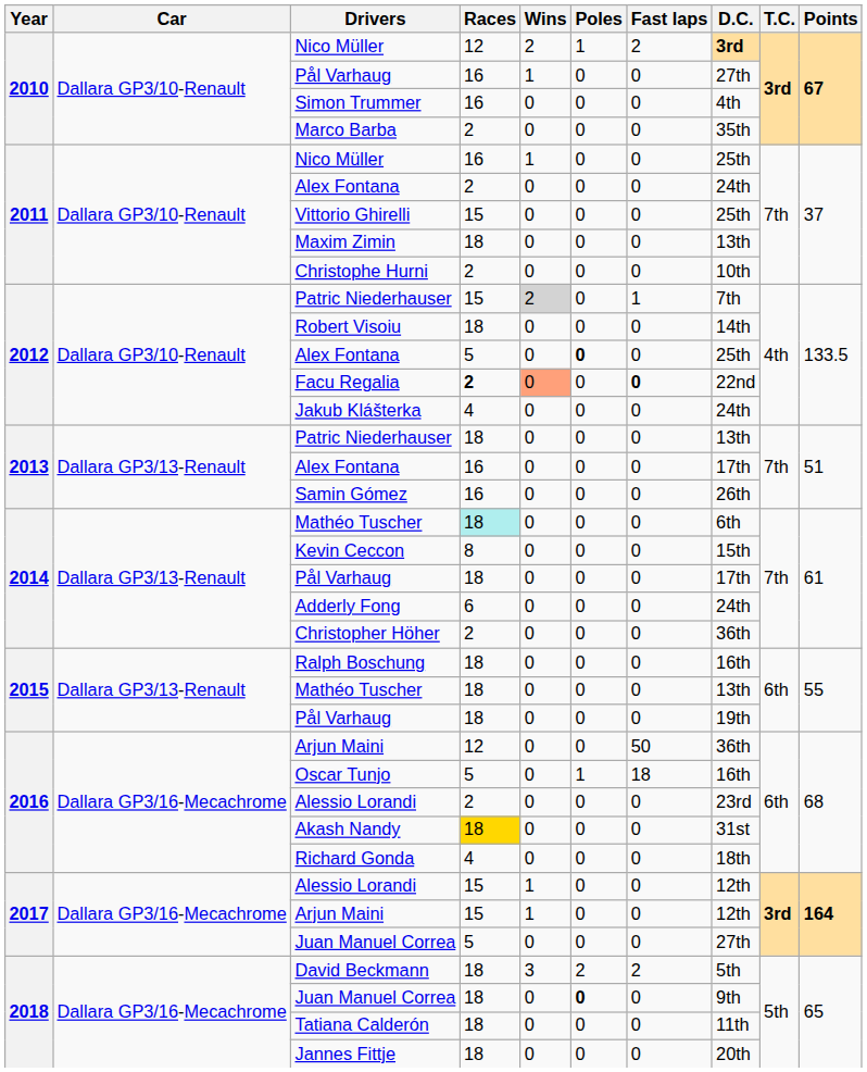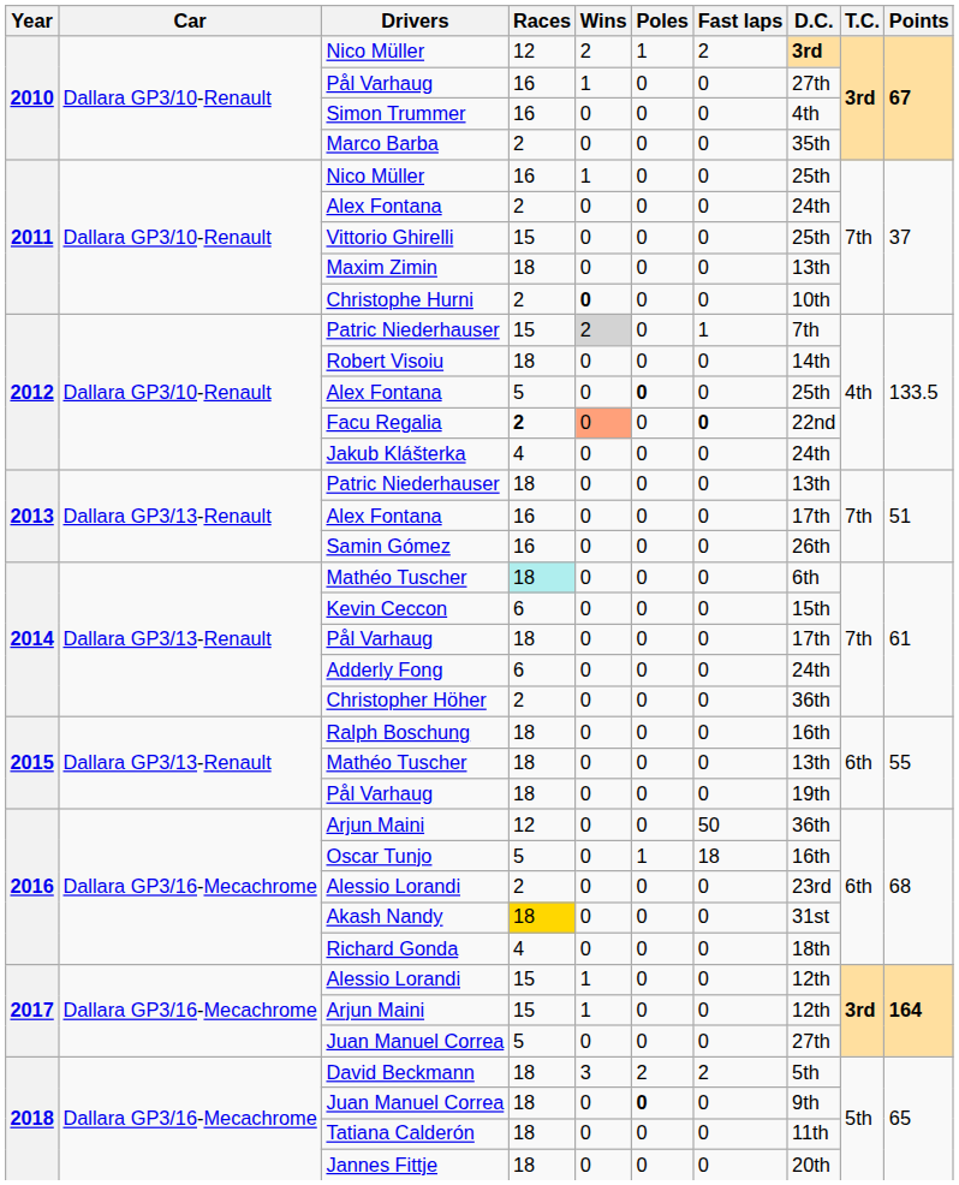 <table class="wikitable" style="font-size:85%">
 <tr>
 <th>Year</th>
 <th>Car</th>
 <th>Drivers</th>
 <th>Races</th>
 <th>Wins</th>
 <th>Poles</th>
 <th>Fast laps</th>
 <th>D.C.</th>
 <th>T.C.</th>
 <th>Points</th>
 </tr>
 <tr>
 <th rowspan="4"><a href='#'>2010</a></th>
 <td rowspan="4"><a href='#'>Dallara GP3/10</a>-<a href='#'>Renault</a></td>
 <td> <a href='#'>Nico Müller</a></td>
 <td>12</td>
 <td>2</td>
 <td>1</td>
 <td>2</td>
 <td style="background:#FFDF9F;"><strong>3rd</strong></td>
 <td rowspan=4 style="background:#FFDF9F;"><strong>3rd</strong></td>
 <td rowspan=4 style="background:#FFDF9F;"><strong>67</strong></td>
 </tr>
 <tr>
 <td> <a href='#'>Pål Varhaug</a></td>
 <td>16</td>
 <td>1</td>
 <td>0</td>
 <td>0</td>
 <td>27th</td>
 </tr>
 <tr>
 <td> <a href='#'>Simon Trummer</a></td>
 <td>16</td>
 <td>0</td>
 <td>0</td>
 <td>0</td>
 <td>4th</td>
 </tr>
 <tr>
 <td> <a href='#'>Marco Barba</a></td>
 <td>2</td>
 <td>0</td>
 <td>0</td>
 <td>0</td>
 <td>35th</td>
 </tr>
 <tr>
 <th rowspan="5"><a href='#'>2011</a></th>
 <td rowspan="5"><a href='#'>Dallara GP3/10</a>-<a href='#'>Renault</a></td>
 <td> <a href='#'>Nico Müller</a></td>
 <td>16</td>
 <td>1</td>
 <td>0</td>
 <td>0</td>
 <td>25th</td>
 <td rowspan=5>7th</td>
 <td rowspan=5>37</td>
 </tr>
 <tr>
 <td> <a href='#'>Alex Fontana</a></td>
 <td>2</td>
 <td>0</td>
 <td>0</td>
 <td>0</td>
 <td>24th</td>
 </tr>
 <tr>
 <td> <a href='#'>Vittorio Ghirelli</a></td>
 <td>15</td>
 <td>0</td>
 <td>0</td>
 <td>0</td>
 <td>25th</td>
 </tr>
 <tr>
 <td> <a href='#'>Maxim Zimin</a></td>
 <td>18</td>
 <td>0</td>
 <td>0</td>
 <td>0</td>
 <td>13th</td>
 </tr>
 <tr>
 <td> <a href='#'>Christophe Hurni</a></td>
 <td>2</td>
-<td>0</td>
+<td><strong>0</strong></td>
 <td>0</td>
 <td>0</td>
 <td>10th</td>
 </tr>
 <tr>
 <th rowspan=5><a href='#'>2012</a></th>
 <td rowspan=5><a href='#'>Dallara GP3/10</a>-<a href='#'>Renault</a></td>
 <td> <a href='#'>Patric Niederhauser</a></td>
 <td>15</td>
 <td style="background: lightgrey;">2</td>
 <td>0</td>
 <td>1</td>
 <td>7th</td>
 <td rowspan=5>4th</td>
 <td rowspan=5>133.5</td>
 </tr>
 <tr>
 <td> <a href='#'>Robert Visoiu</a></td>
 <td>18</td>
 <td>0</td>
 <td>0</td>
 <td>0</td>
 <td>14th</td>
 </tr>
 <tr>
 <td> <a href='#'>Alex Fontana</a></td>
 <td>5</td>
 <td>0</td>
 <td><strong>0</strong></td>
 <td>0</td>
 <td>25th</td>
 </tr>
 <tr>
 <td> <a href='#'>Facu Regalia</a></td>
 <td><strong>2</strong></td>
 <td style="background: lightsalmon;">0</td>
 <td>0</td>
 <td><strong>0</strong></td>
 <td>22nd</td>
 </tr>
 <tr>
 <td> <a href='#'>Jakub Klášterka</a></td>
 <td>4</td>
 <td>0</td>
 <td>0</td>
 <td>0</td>
 <td>24th</td>
 </tr>
 <tr>
 <th rowspan=3><a href='#'>2013</a></th>
 <td rowspan=3><a href='#'>Dallara GP3/13</a>-<a href='#'>Renault</a></td>
 <td> <a href='#'>Patric Niederhauser</a></td>
 <td>18</td>
 <td>0</td>
 <td>0</td>
 <td>0</td>
 <td>13th</td>
 <td rowspan=3>7th</td>
 <td rowspan=3>51</td>
 </tr>
 <tr>
 <td> <a href='#'>Alex Fontana</a></td>
 <td>16</td>
 <td>0</td>
 <td>0</td>
 <td>0</td>
 <td>17th</td>
 </tr>
 <tr>
 <td> <a href='#'>Samin Gómez</a></td>
 <td>16</td>
 <td>0</td>
 <td>0</td>
 <td>0</td>
 <td>26th</td>
 </tr>
 <tr>
 <th rowspan=5><a href='#'>2014</a></th>
 <td rowspan=5><a href='#'>Dallara GP3/13</a>-<a href='#'>Renault</a></td>
 <td> <a href='#'>Mathéo Tuscher</a></td>
 <td style="background: paleturquoise;">18</td>
 <td>0</td>
 <td>0</td>
 <td>0</td>
 <td>6th</td>
 <td rowspan=5>7th</td>
 <td rowspan=5>61</td>
 </tr>
 <tr>
 <td> <a href='#'>Kevin Ceccon</a></td>
-<td>8</td>
+<td>6</td>
 <td>0</td>
 <td>0</td>
 <td>0</td>
 <td>15th</td>
 </tr>
 <tr>
 <td> <a href='#'>Pål Varhaug</a></td>
 <td>18</td>
 <td>0</td>
 <td>0</td>
 <td>0</td>
 <td>17th</td>
 </tr>
 <tr>
 <td> <a href='#'>Adderly Fong</a></td>
 <td>6</td>
 <td>0</td>
 <td>0</td>
 <td>0</td>
 <td>24th</td>
 </tr>
 <tr>
 <td> <a href='#'>Christopher Höher</a></td>
 <td>2</td>
 <td>0</td>
 <td>0</td>
 <td>0</td>
 <td>36th</td>
 </tr>
 <tr>
 <th rowspan=3><a href='#'>2015</a></th>
 <td rowspan=3><a href='#'>Dallara GP3/13</a>-<a href='#'>Renault</a></td>
 <td> <a href='#'>Ralph Boschung</a></td>
 <td>18</td>
 <td>0</td>
 <td>0</td>
 <td>0</td>
 <td>16th</td>
 <td rowspan=3>6th</td>
 <td rowspan=3>55</td>
 </tr>
 <tr>
 <td> <a href='#'>Mathéo Tuscher</a></td>
 <td>18</td>
 <td>0</td>
 <td>0</td>
 <td>0</td>
 <td>13th</td>
 </tr>
 <tr>
 <td> <a href='#'>Pål Varhaug</a></td>
 <td>18</td>
 <td>0</td>
 <td>0</td>
 <td>0</td>
 <td>19th</td>
 </tr>
 <tr>
 <th rowspan=5><a href='#'>2016</a></th>
 <td rowspan=5><a href='#'>Dallara GP3/16</a>-<a href='#'>Mecachrome</a></td>
 <td> <a href='#'>Arjun Maini</a></td>
 <td>12</td>
 <td>0</td>
 <td>0</td>
 <td>50</td>
 <td>36th</td>
 <td rowspan=5>6th</td>
 <td rowspan=5>68</td>
 </tr>
 <tr>
 <td> <a href='#'>Oscar Tunjo</a></td>
 <td>5</td>
 <td>0</td>
 <td>1</td>
 <td>18</td>
 <td>16th</td>
 </tr>
 <tr>
 <td> <a href='#'>Alessio Lorandi</a></td>
 <td>2</td>
 <td>0</td>
 <td>0</td>
 <td>0</td>
 <td>23rd</td>
 </tr>
 <tr>
 <td> <a href='#'>Akash Nandy</a></td>
 <td style="background: gold;">18</td>
 <td>0</td>
 <td>0</td>
 <td>0</td>
 <td>31st</td>
 </tr>
 <tr>
 <td> <a href='#'>Richard Gonda</a></td>
 <td>4</td>
 <td>0</td>
 <td>0</td>
 <td>0</td>
 <td>18th</td>
 </tr>
 <tr>
 <th rowspan=3><a href='#'>2017</a></th>
 <td rowspan=3><a href='#'>Dallara GP3/16</a>-<a href='#'>Mecachrome</a></td>
 <td> <a href='#'>Alessio Lorandi</a></td>
 <td>15</td>
 <td>1</td>
 <td>0</td>
 <td>0</td>
 <td>12th</td>
 <td rowspan="3" style="background:#FFDF9F;"><strong>3rd</strong></td>
 <td rowspan="3" style="background:#FFDF9F;"><strong>164</strong></td>
 </tr>
 <tr>
 <td> <a href='#'>Arjun Maini</a></td>
 <td>15</td>
 <td>1</td>
 <td>0</td>
 <td>0</td>
 <td>12th</td>
 </tr>
 <tr>
 <td> <a href='#'>Juan Manuel Correa</a></td>
 <td>5</td>
 <td>0</td>
 <td>0</td>
 <td>0</td>
 <td>27th</td>
 </tr>
 <tr>
 <th rowspan=4><a href='#'>2018</a></th>
 <td rowspan=4><a href='#'>Dallara GP3/16</a>-<a href='#'>Mecachrome</a></td>
 <td> <a href='#'>David Beckmann</a></td>
 <td>18</td>
 <td>3</td>
 <td>2</td>
 <td>2</td>
 <td>5th</td>
 <td rowspan=4>5th</td>
 <td rowspan=4>65</td>
 </tr>
 <tr>
 <td> <a href='#'>Juan Manuel Correa</a></td>
 <td>18</td>
 <td>0</td>
 <td><strong>0</strong></td>
 <td>0</td>
 <td>9th</td>
 </tr>
 <tr>
 <td> <a href='#'>Tatiana Calderón</a></td>
 <td>18</td>
 <td>0</td>
 <td>0</td>
 <td>0</td>
 <td>11th</td>
 </tr>
 <tr>
 <td> <a href='#'>Jannes Fittje</a></td>
 <td>18</td>
 <td>0</td>
 <td>0</td>
 <td>0</td>
 <td>20th</td>
 </tr>
 </table>
